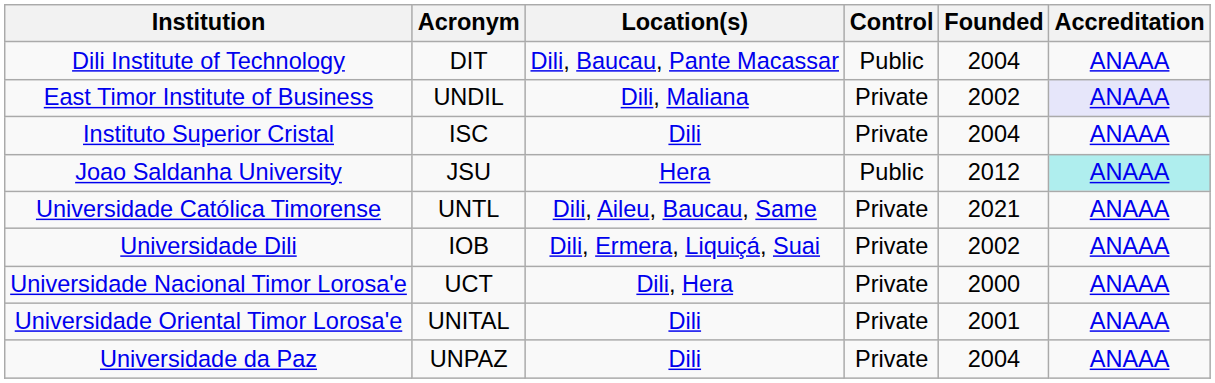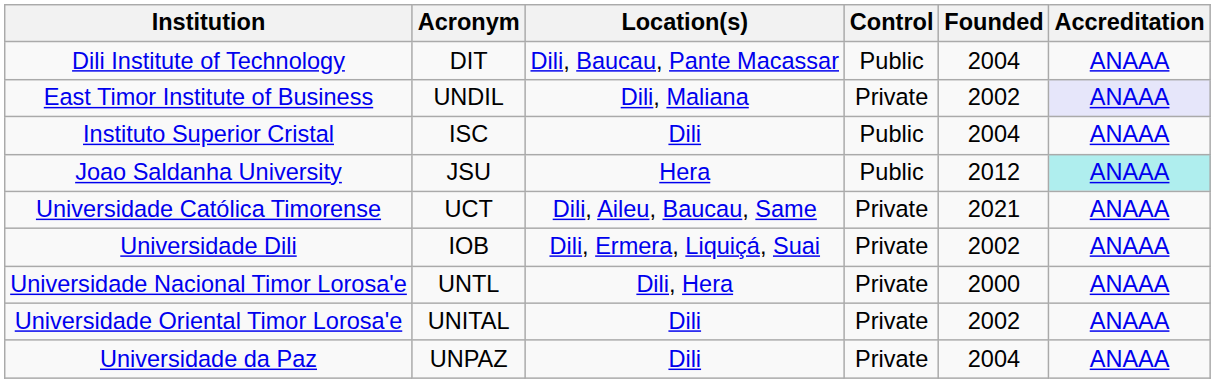 <table class="wikitable sortable" style="text-align:center">
 <tr>
 <th>Institution</th>
 <th>Acronym</th>
 <th>Location(s)</th>
 <th>Control</th>
 <th>Founded</th>
 <th>Accreditation</th>
 </tr>
 <tr>
 <td><a href='#'>Dili Institute of Technology</a></td>
 <td>DIT</td>
 <td><a href='#'>Dili</a>, <a href='#'>Baucau</a>, <a href='#'>Pante Macassar</a></td>
 <td>Public</td>
 <td>2004</td>
 <td><a href='#'>ANAAA</a></td>
 </tr>
 <tr>
 <td><a href='#'>East Timor Institute of Business</a></td>
 <td>UNDIL</td>
 <td><a href='#'>Dili</a>, <a href='#'>Maliana</a></td>
 <td>Private</td>
 <td>2002</td>
 <td style="background: lavender;"><a href='#'>ANAAA</a></td>
 </tr>
 <tr>
 <td><a href='#'>Instituto Superior Cristal</a></td>
 <td>ISC</td>
 <td><a href='#'>Dili</a></td>
-<td>Private</td>
+<td>Public</td>
 <td>2004</td>
 <td><a href='#'>ANAAA</a></td>
 </tr>
 <tr>
 <td><a href='#'>Joao Saldanha University</a></td>
 <td>JSU</td>
 <td><a href='#'>Hera</a></td>
 <td>Public</td>
 <td>2012</td>
 <td style="background: paleturquoise;"><a href='#'>ANAAA</a></td>
 </tr>
 <tr>
 <td><a href='#'>Universidade Católica Timorense</a></td>
-<td>UNTL</td>
+<td>UCT</td>
 <td><a href='#'>Dili</a>, <a href='#'>Aileu</a>, <a href='#'>Baucau</a>, <a href='#'>Same</a></td>
 <td>Private</td>
 <td>2021</td>
 <td><a href='#'>ANAAA</a></td>
 </tr>
 <tr>
 <td><a href='#'>Universidade Dili</a></td>
 <td>IOB</td>
 <td><a href='#'>Dili</a>, <a href='#'>Ermera</a>, <a href='#'>Liquiçá</a>, <a href='#'>Suai</a></td>
 <td>Private</td>
 <td>2002</td>
 <td><a href='#'>ANAAA</a></td>
 </tr>
 <tr>
 <td><a href='#'>Universidade Nacional Timor Lorosa'e</a></td>
-<td>UCT</td>
+<td>UNTL</td>
 <td><a href='#'>Dili</a>, <a href='#'>Hera</a></td>
 <td>Private</td>
 <td>2000</td>
 <td><a href='#'>ANAAA</a></td>
 </tr>
 <tr>
 <td><a href='#'>Universidade Oriental Timor Lorosa'e</a></td>
 <td>UNITAL</td>
 <td><a href='#'>Dili</a></td>
 <td>Private</td>
-<td>2001</td>
+<td>2002</td>
 <td><a href='#'>ANAAA</a></td>
 </tr>
 <tr>
 <td><a href='#'>Universidade da Paz</a></td>
 <td>UNPAZ</td>
 <td><a href='#'>Dili</a></td>
 <td>Private</td>
 <td>2004</td>
 <td><a href='#'>ANAAA</a></td>
 </tr>
 </table>
